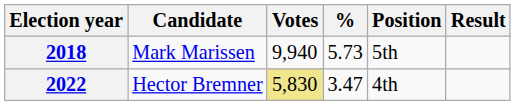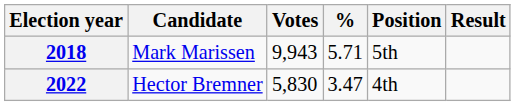 <table class="wikitable">
 <tr>
 <th>Election year</th>
 <th>Candidate</th>
 <th>Votes</th>
 <th>%</th>
 <th>Position</th>
 <th>Result</th>
 </tr>
 <tr>
 <th><a href='#'>2018</a></th>
 <td><a href='#'>Mark Marissen</a></td>
-<td>9,940</td>
-<td>5.73</td>
+<td>9,943</td>
+<td>5.71</td>
 <td>5th</td>
 <td></td>
 </tr>
 <tr>
 <th><a href='#'>2022</a></th>
 <td><a href='#'>Hector Bremner</a></td>
-<td style="background: khaki;">5,830</td>
+<td>5,830</td>
 <td>3.47</td>
 <td> 4th</td>
 <td></td>
 </tr>
 </table>
